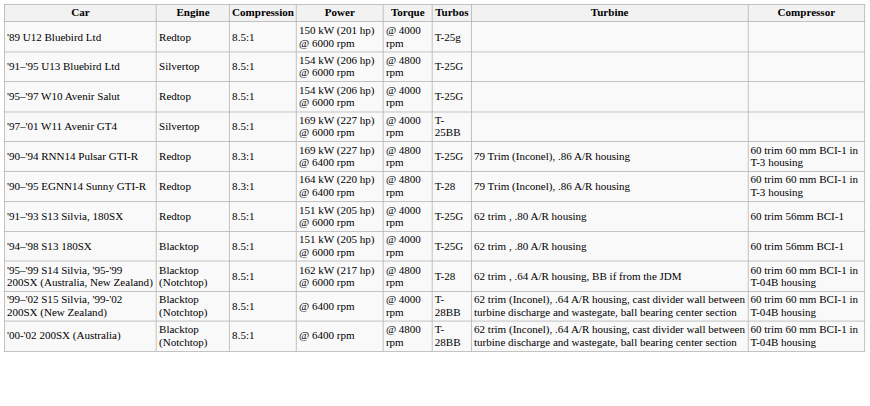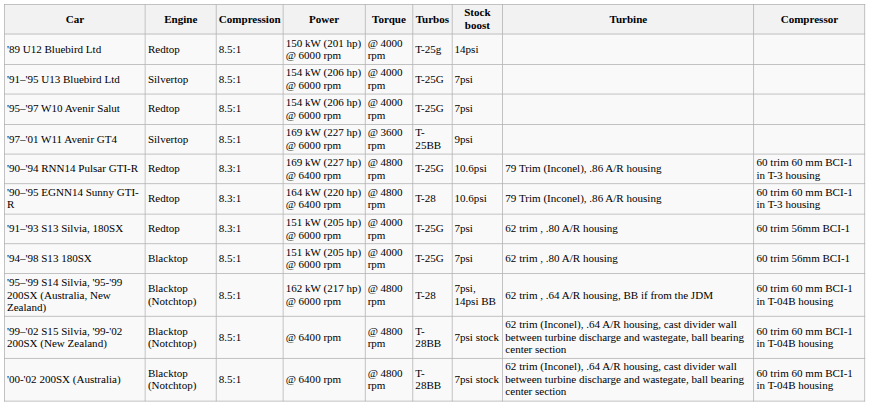 <table class="wikitable">
 <tr>
 <th>Car</th>
 <th>Engine</th>
 <th>Compression</th>
 <th>Power</th>
 <th>Torque</th>
 <th>Turbos</th>
+<th>Stock boost</th>
 <th>Turbine</th>
 <th>Compressor</th>
 </tr>
 <tr>
 <td>'89 U12 Bluebird Ltd</td>
 <td>Redtop</td>
 <td>8.5:1</td>
 <td>150 kW (201 hp) @ 6000 rpm</td>
 <td> @ 4000 rpm</td>
 <td>T-25g</td>
+<td>14psi</td>
 <td></td>
 <td></td>
 </tr>
 <tr>
 <td>'91–'95 U13 Bluebird Ltd</td>
 <td>Silvertop</td>
 <td>8.5:1</td>
 <td>154 kW (206 hp) @ 6000 rpm</td>
-<td> @ 4800 rpm</td>
+<td> @ 4000 rpm</td>
 <td>T-25G</td>
+<td>7psi</td>
 <td></td>
 <td></td>
 </tr>
 <tr>
 <td>'95–'97 W10 Avenir Salut</td>
 <td>Redtop</td>
 <td>8.5:1</td>
 <td>154 kW (206 hp) @ 6000 rpm</td>
 <td> @ 4000 rpm</td>
 <td>T-25G</td>
+<td>7psi</td>
 <td></td>
 <td></td>
 </tr>
 <tr>
 <td>'97–'01 W11 Avenir GT4</td>
 <td>Silvertop</td>
 <td>8.5:1</td>
 <td>169 kW (227 hp) @ 6000 rpm</td>
-<td> @ 4000 rpm</td>
+<td> @ 3600 rpm</td>
 <td>T-25BB</td>
+<td>9psi</td>
 <td></td>
 <td></td>
 </tr>
 <tr>
 <td>'90–'94 RNN14 Pulsar GTI-R</td>
 <td>Redtop</td>
 <td>8.3:1</td>
 <td>169 kW (227 hp) @ 6400 rpm</td>
 <td> @ 4800 rpm</td>
 <td>T-25G</td>
+<td>10.6psi</td>
 <td>79 Trim  (Inconel), .86 A/R housing</td>
 <td>60 trim 60 mm BCI-1 in T-3 housing</td>
 </tr>
 <tr>
 <td>'90–'95 EGNN14 Sunny GTI-R</td>
 <td>Redtop</td>
 <td>8.3:1</td>
 <td>164 kW (220 hp) @ 6400 rpm</td>
 <td> @ 4800 rpm</td>
 <td>T-28</td>
+<td>10.6psi</td>
 <td>79 Trim  (Inconel), .86 A/R housing</td>
 <td>60 trim 60 mm BCI-1 in T-3 housing</td>
 </tr>
 <tr>
 <td>'91–'93 S13 Silvia, 180SX</td>
 <td>Redtop</td>
-<td>8.5:1</td>
+<td>8.3:1</td>
 <td>151 kW (205 hp) @ 6000 rpm</td>
 <td> @ 4000 rpm</td>
 <td>T-25G</td>
+<td>7psi</td>
 <td>62 trim , .80 A/R housing</td>
 <td>60 trim 56mm BCI-1</td>
 </tr>
 <tr>
 <td>'94–'98 S13 180SX</td>
 <td>Blacktop</td>
 <td>8.5:1</td>
 <td>151 kW (205 hp) @ 6000 rpm</td>
 <td> @ 4000 rpm</td>
 <td>T-25G</td>
+<td>7psi</td>
 <td>62 trim , .80 A/R housing</td>
 <td>60 trim 56mm BCI-1</td>
 </tr>
 <tr>
 <td>'95–'99 S14 Silvia, '95-'99 200SX (Australia, New Zealand)</td>
 <td>Blacktop (Notchtop)</td>
 <td>8.5:1</td>
 <td>162 kW (217 hp) @ 6000 rpm</td>
 <td> @ 4800 rpm</td>
 <td>T-28</td>
+<td>7psi, 14psi BB</td>
 <td>62 trim , .64 A/R housing, BB if from the JDM</td>
 <td>60 trim 60 mm BCI-1 in T-04B housing</td>
 </tr>
 <tr>
 <td>'99–'02 S15 Silvia, '99-'02 200SX (New Zealand)</td>
 <td>Blacktop (Notchtop)</td>
 <td>8.5:1</td>
 <td> @ 6400 rpm</td>
-<td> @ 4000 rpm</td>
+<td> @ 4800 rpm</td>
 <td>T-28BB</td>
+<td>7psi stock</td>
 <td>62 trim  (Inconel), .64 A/R housing, cast divider wall between turbine discharge and wastegate, ball bearing center section</td>
 <td>60 trim 60 mm BCI-1 in T-04B housing</td>
 </tr>
 <tr>
 <td>'00-'02 200SX (Australia)</td>
 <td>Blacktop (Notchtop)</td>
 <td>8.5:1</td>
 <td> @ 6400 rpm</td>
 <td> @ 4800 rpm</td>
 <td>T-28BB</td>
+<td>7psi stock</td>
 <td>62 trim  (Inconel), .64 A/R housing, cast divider wall between turbine discharge and wastegate, ball bearing center section</td>
 <td>60 trim 60 mm BCI-1 in T-04B housing</td>
 </tr>
 </table>
